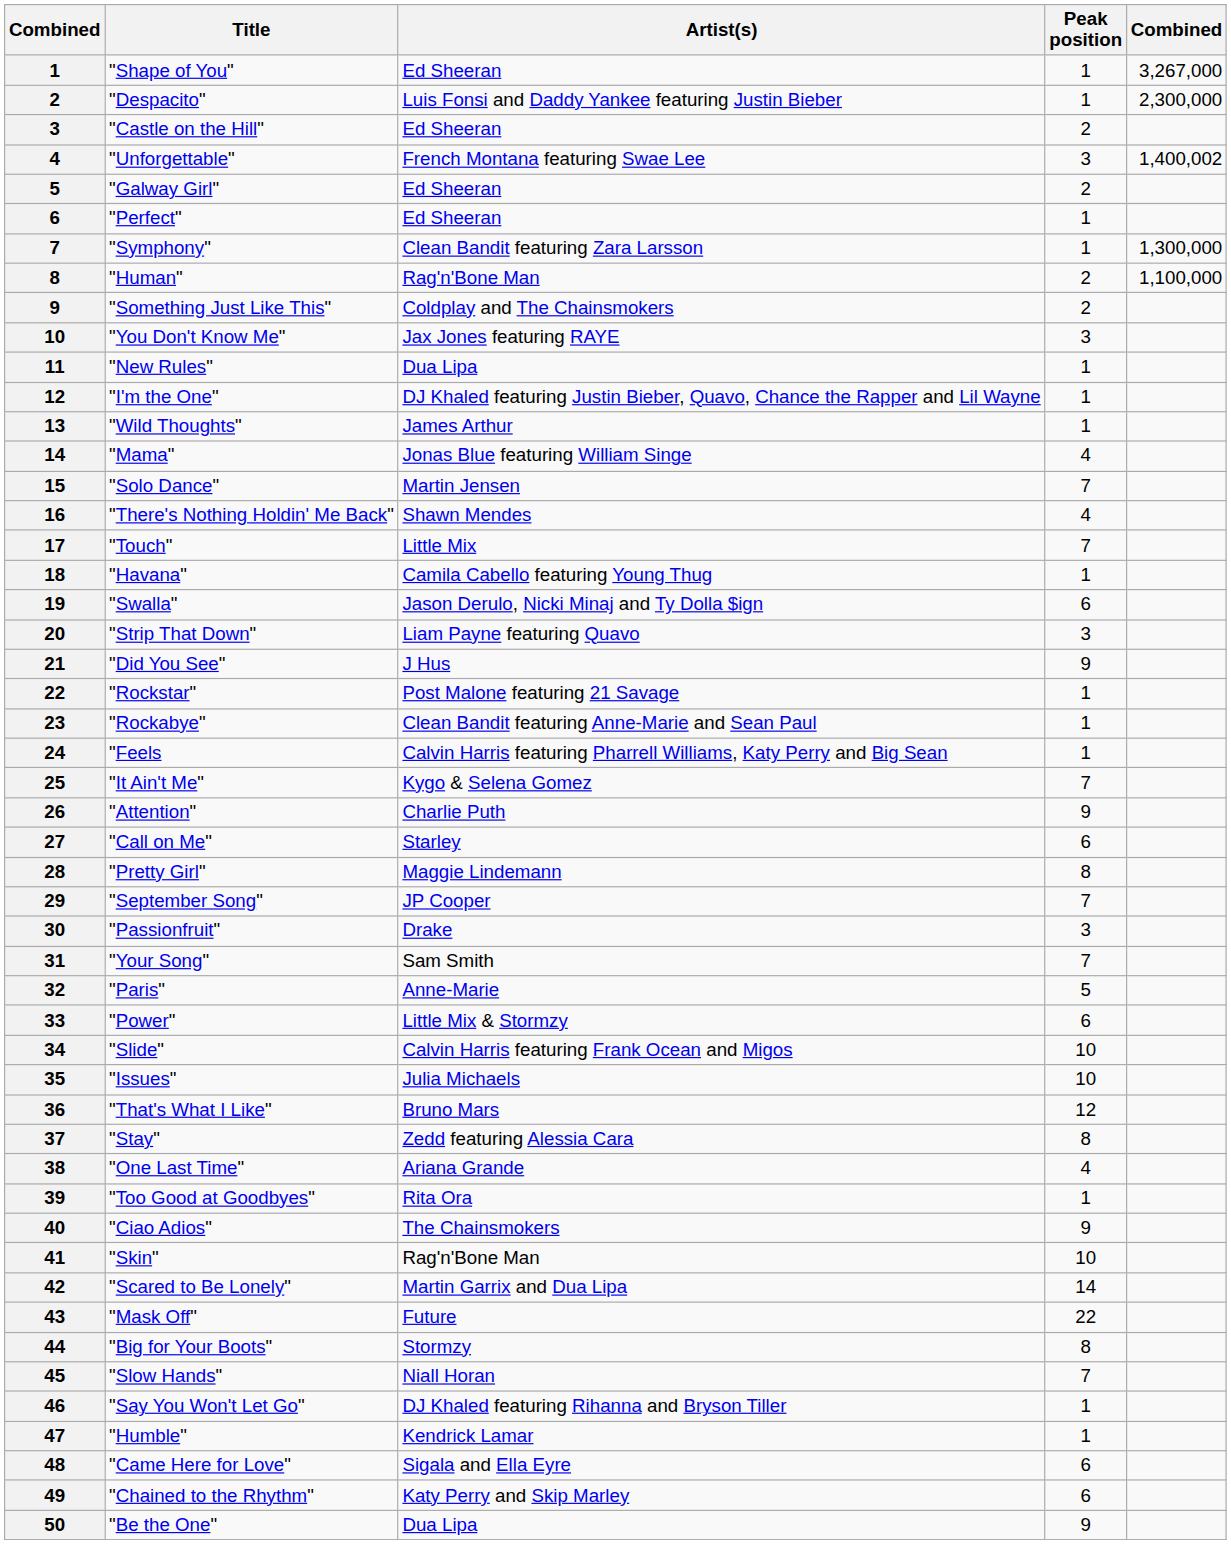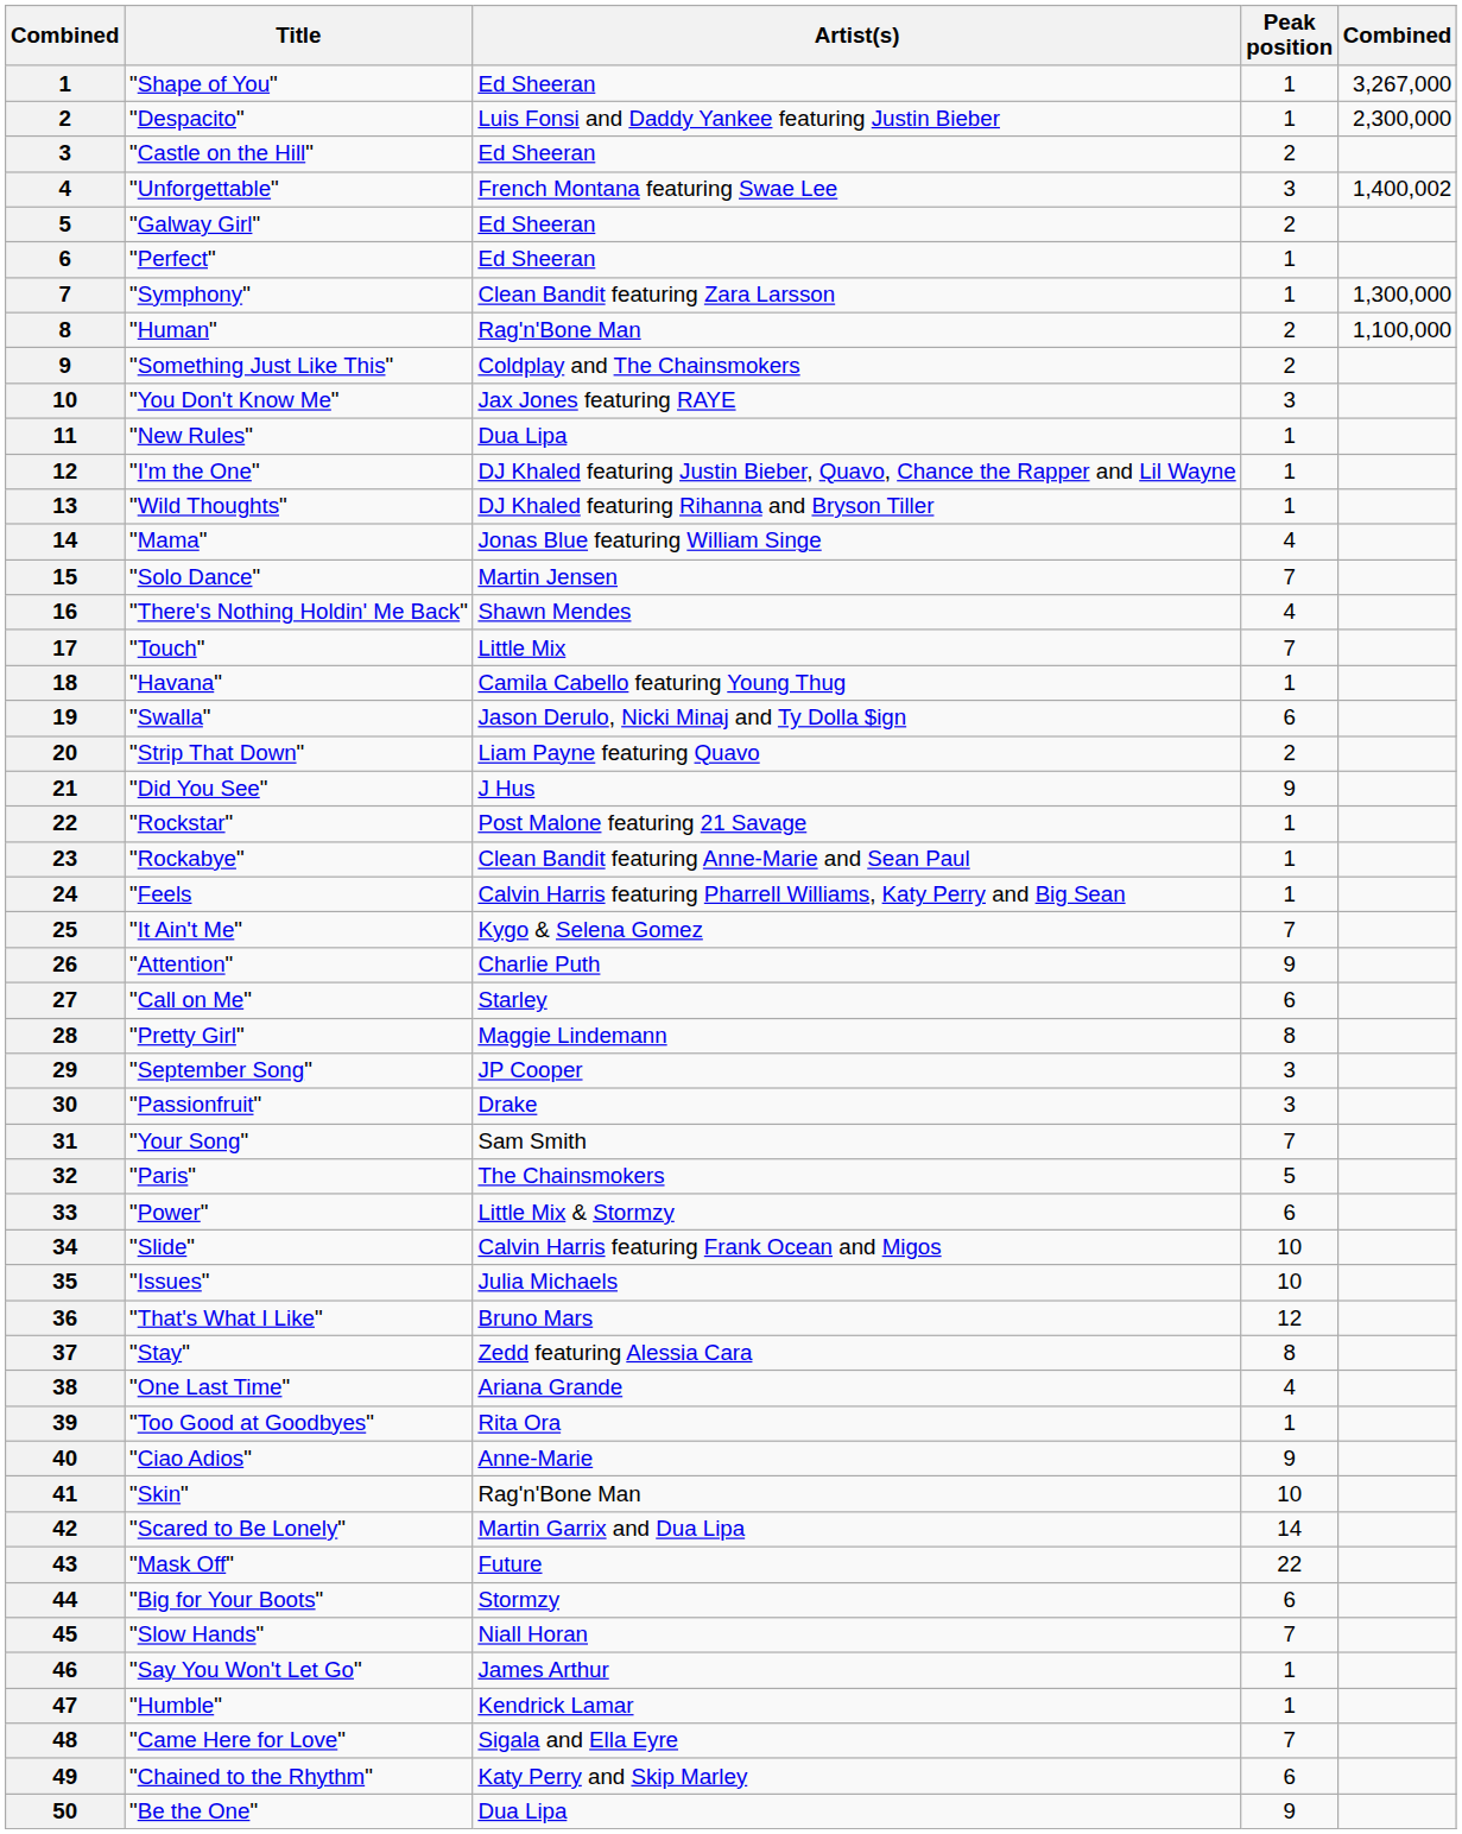 <table class="wikitable plainrowheaders sortable">
 <tr>
 <th scope=col>Combined</th>
 <th scope=col>Title</th>
 <th scope=col>Artist(s)</th>
 <th scope=col>Peak<br>position</th>
 <th scope=col>Combined</th>
 </tr>
 <tr>
 <th scope=row style="text-align:center;">1</th>
 <td>"<a href='#'>Shape of You</a>"</td>
 <td><a href='#'>Ed Sheeran</a></td>
 <td align="center">1</td>
 <td align="right">3,267,000</td>
 </tr>
 <tr>
 <th scope=row style="text-align:center;">2</th>
 <td>"<a href='#'>Despacito</a>"</td>
 <td><a href='#'>Luis Fonsi</a> and <a href='#'>Daddy Yankee</a> featuring <a href='#'>Justin Bieber</a></td>
 <td align="center">1</td>
 <td align="right">2,300,000</td>
 </tr>
 <tr>
 <th scope=row style="text-align:center;">3</th>
 <td>"<a href='#'>Castle on the Hill</a>"</td>
 <td><a href='#'>Ed Sheeran</a></td>
 <td align="center">2</td>
 <td align="right"></td>
 </tr>
 <tr>
 <th scope=row style="text-align:center;">4</th>
 <td>"<a href='#'>Unforgettable</a>"</td>
 <td><a href='#'>French Montana</a> featuring <a href='#'>Swae Lee</a></td>
 <td align="center">3</td>
 <td align="right">1,400,002</td>
 </tr>
 <tr>
 <th scope=row style="text-align:center;">5</th>
 <td>"<a href='#'>Galway Girl</a>"</td>
 <td><a href='#'>Ed Sheeran</a></td>
 <td align="center">2</td>
 <td align="right"></td>
 </tr>
 <tr>
 <th scope=row style="text-align:center;">6</th>
 <td>"<a href='#'>Perfect</a>"</td>
 <td><a href='#'>Ed Sheeran</a></td>
 <td align="center">1</td>
 <td align="right"></td>
 </tr>
 <tr>
 <th scope=row style="text-align:center;">7</th>
 <td>"<a href='#'>Symphony</a>"</td>
 <td><a href='#'>Clean Bandit</a> featuring <a href='#'>Zara Larsson</a></td>
 <td align="center">1</td>
 <td align="right">1,300,000</td>
 </tr>
 <tr>
 <th scope=row style="text-align:center;">8</th>
 <td>"<a href='#'>Human</a>"</td>
 <td><a href='#'>Rag'n'Bone Man</a></td>
 <td align="center">2</td>
 <td align="right">1,100,000</td>
 </tr>
 <tr>
 <th scope=row style="text-align:center;">9</th>
 <td>"<a href='#'>Something Just Like This</a>"</td>
 <td><a href='#'>Coldplay</a> and <a href='#'>The Chainsmokers</a></td>
 <td align="center">2</td>
 <td align="right"></td>
 </tr>
 <tr>
 <th scope=row style="text-align:center;">10</th>
 <td>"<a href='#'>You Don't Know Me</a>"</td>
 <td><a href='#'>Jax Jones</a> featuring <a href='#'>RAYE</a></td>
 <td align="center">3</td>
 <td align="right"></td>
 </tr>
 <tr>
 <th scope=row style="text-align:center;">11</th>
 <td>"<a href='#'>New Rules</a>"</td>
 <td><a href='#'>Dua Lipa</a></td>
 <td align="center">1</td>
 <td align="right"></td>
 </tr>
 <tr>
 <th scope=row style="text-align:center;">12</th>
 <td>"<a href='#'>I'm the One</a>"</td>
 <td><a href='#'>DJ Khaled</a> featuring <a href='#'>Justin Bieber</a>, <a href='#'>Quavo</a>, <a href='#'>Chance the Rapper</a> and <a href='#'>Lil Wayne</a></td>
 <td align="center">1</td>
 <td align="right"></td>
 </tr>
 <tr>
 <th scope=row style="text-align:center;">13</th>
 <td>"<a href='#'>Wild Thoughts</a>"</td>
-<td><a href='#'>James Arthur</a></td>
+<td><a href='#'>DJ Khaled</a> featuring <a href='#'>Rihanna</a> and <a href='#'>Bryson Tiller</a></td>
 <td align="center">1</td>
 <td align="right"></td>
 </tr>
 <tr>
 <th scope=row style="text-align:center;">14</th>
 <td>"<a href='#'>Mama</a>"</td>
 <td><a href='#'>Jonas Blue</a> featuring <a href='#'>William Singe</a></td>
 <td align="center">4</td>
 <td align="right"></td>
 </tr>
 <tr>
 <th scope=row style="text-align:center;">15</th>
 <td>"<a href='#'>Solo Dance</a>"</td>
 <td><a href='#'>Martin Jensen</a></td>
 <td align="center">7</td>
 <td align="right"></td>
 </tr>
 <tr>
 <th scope=row style="text-align:center;">16</th>
 <td>"<a href='#'>There's Nothing Holdin' Me Back</a>"</td>
 <td><a href='#'>Shawn Mendes</a></td>
 <td align="center">4</td>
 <td align="right"></td>
 </tr>
 <tr>
 <th scope=row style="text-align:center;">17</th>
 <td>"<a href='#'>Touch</a>"</td>
 <td><a href='#'>Little Mix</a></td>
 <td align="center">7</td>
 <td align="right"></td>
 </tr>
 <tr>
 <th scope=row style="text-align:center;">18</th>
 <td>"<a href='#'>Havana</a>"</td>
 <td><a href='#'>Camila Cabello</a> featuring <a href='#'>Young Thug</a></td>
 <td align="center">1</td>
 <td align="right"></td>
 </tr>
 <tr>
 <th scope=row style="text-align:center;">19</th>
 <td>"<a href='#'>Swalla</a>"</td>
 <td><a href='#'>Jason Derulo</a>, <a href='#'>Nicki Minaj</a> and <a href='#'>Ty Dolla $ign</a></td>
 <td align="center">6</td>
 <td align="right"></td>
 </tr>
 <tr>
 <th scope=row style="text-align:center;">20</th>
 <td>"<a href='#'>Strip That Down</a>"</td>
 <td><a href='#'>Liam Payne</a> featuring <a href='#'>Quavo</a></td>
-<td align="center">3</td>
+<td align="center">2</td>
 <td align="right"></td>
 </tr>
 <tr>
 <th scope=row style="text-align:center;">21</th>
 <td>"<a href='#'>Did You See</a>"</td>
 <td><a href='#'>J Hus</a></td>
 <td align="center">9</td>
 <td align="right"></td>
 </tr>
 <tr>
 <th scope=row style="text-align:center;">22</th>
 <td>"<a href='#'>Rockstar</a>"</td>
 <td><a href='#'>Post Malone</a> featuring <a href='#'>21 Savage</a></td>
 <td align="center">1</td>
 <td align="right"></td>
 </tr>
 <tr>
 <th scope=row style="text-align:center;">23</th>
 <td>"<a href='#'>Rockabye</a>"</td>
 <td><a href='#'>Clean Bandit</a> featuring <a href='#'>Anne-Marie</a> and <a href='#'>Sean Paul</a></td>
 <td align="center">1</td>
 <td align="right"></td>
 </tr>
 <tr>
 <th scope=row style="text-align:center;">24</th>
 <td>"<a href='#'>Feels</a></td>
 <td><a href='#'>Calvin Harris</a> featuring <a href='#'>Pharrell Williams</a>, <a href='#'>Katy Perry</a> and <a href='#'>Big Sean</a></td>
 <td align="center">1</td>
 <td align="right"></td>
 </tr>
 <tr>
 <th scope=row style="text-align:center;">25</th>
 <td>"<a href='#'>It Ain't Me</a>"</td>
 <td><a href='#'>Kygo</a> & <a href='#'>Selena Gomez</a></td>
 <td align="center">7</td>
 <td align="right"></td>
 </tr>
 <tr>
 <th scope=row style="text-align:center;">26</th>
 <td>"<a href='#'>Attention</a>"</td>
 <td><a href='#'>Charlie Puth</a></td>
 <td align="center">9</td>
 <td align="right"></td>
 </tr>
 <tr>
 <th scope=row style="text-align:center;">27</th>
 <td>"<a href='#'>Call on Me</a>"</td>
 <td><a href='#'>Starley</a></td>
 <td align="center">6</td>
 <td align="right"></td>
 </tr>
 <tr>
 <th scope=row style="text-align:center;">28</th>
 <td>"<a href='#'>Pretty Girl</a>"</td>
 <td><a href='#'>Maggie Lindemann</a></td>
 <td align="center">8</td>
 <td align="right"></td>
 </tr>
 <tr>
 <th scope=row style="text-align:center;">29</th>
 <td>"<a href='#'>September Song</a>"</td>
 <td><a href='#'>JP Cooper</a></td>
-<td align="center">7</td>
+<td align="center">3</td>
 <td align="right"></td>
 </tr>
 <tr>
 <th scope=row style="text-align:center;">30</th>
 <td>"<a href='#'>Passionfruit</a>"</td>
 <td><a href='#'>Drake</a></td>
 <td align="center">3</td>
 <td align="right"></td>
 </tr>
 <tr>
 <th scope=row style="text-align:center;">31</th>
 <td>"<a href='#'>Your Song</a>"</td>
 <td>Sam Smith</td>
 <td align="center">7</td>
 <td align="right"></td>
 </tr>
 <tr>
 <th scope=row style="text-align:center;">32</th>
 <td>"<a href='#'>Paris</a>"</td>
-<td><a href='#'>Anne-Marie</a></td>
+<td><a href='#'>The Chainsmokers</a></td>
 <td align="center">5</td>
 <td align="right"></td>
 </tr>
 <tr>
 <th scope=row style="text-align:center;">33</th>
 <td>"<a href='#'>Power</a>"</td>
 <td><a href='#'>Little Mix</a> & <a href='#'>Stormzy</a></td>
 <td align="center">6</td>
 <td align="right"></td>
 </tr>
 <tr>
 <th scope=row style="text-align:center;">34</th>
 <td>"<a href='#'>Slide</a>"</td>
 <td><a href='#'>Calvin Harris</a> featuring <a href='#'>Frank Ocean</a> and <a href='#'>Migos</a></td>
 <td align="center">10</td>
 <td align="right"></td>
 </tr>
 <tr>
 <th scope=row style="text-align:center;">35</th>
 <td>"<a href='#'>Issues</a>"</td>
 <td><a href='#'>Julia Michaels</a></td>
 <td align="center">10</td>
 <td align="right"></td>
 </tr>
 <tr>
 <th scope=row style="text-align:center;">36</th>
 <td>"<a href='#'>That's What I Like</a>"</td>
 <td><a href='#'>Bruno Mars</a></td>
 <td align="center">12</td>
 <td align="right"></td>
 </tr>
 <tr>
 <th scope=row style="text-align:center;">37</th>
 <td>"<a href='#'>Stay</a>"</td>
 <td><a href='#'>Zedd</a> featuring <a href='#'>Alessia Cara</a></td>
 <td align="center">8</td>
 <td align="right"></td>
 </tr>
 <tr>
 <th scope=row style="text-align:center;">38</th>
 <td>"<a href='#'>One Last Time</a>"</td>
 <td><a href='#'>Ariana Grande</a></td>
 <td align="center">4</td>
 <td align="right"></td>
 </tr>
 <tr>
 <th scope=row style="text-align:center;">39</th>
 <td>"<a href='#'>Too Good at Goodbyes</a>"</td>
 <td><a href='#'>Rita Ora</a></td>
 <td align="center">1</td>
 <td align="right"></td>
 </tr>
 <tr>
 <th scope=row style="text-align:center;">40</th>
 <td>"<a href='#'>Ciao Adios</a>"</td>
-<td><a href='#'>The Chainsmokers</a></td>
+<td><a href='#'>Anne-Marie</a></td>
 <td align="center">9</td>
 <td align="right"></td>
 </tr>
 <tr>
 <th scope=row style="text-align:center;">41</th>
 <td>"<a href='#'>Skin</a>"</td>
 <td>Rag'n'Bone Man</td>
 <td align="center">10</td>
 <td align="right"></td>
 </tr>
 <tr>
 <th scope=row style="text-align:center;">42</th>
 <td>"<a href='#'>Scared to Be Lonely</a>"</td>
 <td><a href='#'>Martin Garrix</a> and <a href='#'>Dua Lipa</a></td>
 <td align="center">14</td>
 <td align="right"></td>
 </tr>
 <tr>
 <th scope=row style="text-align:center;">43</th>
 <td>"<a href='#'>Mask Off</a>"</td>
 <td><a href='#'>Future</a></td>
 <td align="center">22</td>
 <td align="right"></td>
 </tr>
 <tr>
 <th scope=row style="text-align:center;">44</th>
 <td>"<a href='#'>Big for Your Boots</a>"</td>
 <td><a href='#'>Stormzy</a></td>
-<td align="center">8</td>
+<td align="center">6</td>
 <td align="right"></td>
 </tr>
 <tr>
 <th scope=row style="text-align:center;">45</th>
 <td>"<a href='#'>Slow Hands</a>"</td>
 <td><a href='#'>Niall Horan</a></td>
 <td align="center">7</td>
 <td align="right"></td>
 </tr>
 <tr>
 <th scope=row style="text-align:center;">46</th>
 <td>"<a href='#'>Say You Won't Let Go</a>"</td>
-<td><a href='#'>DJ Khaled</a> featuring <a href='#'>Rihanna</a> and <a href='#'>Bryson Tiller</a></td>
+<td><a href='#'>James Arthur</a></td>
 <td align="center">1</td>
 <td align="right"></td>
 </tr>
 <tr>
 <th scope=row style="text-align:center;">47</th>
 <td>"<a href='#'>Humble</a>"</td>
 <td><a href='#'>Kendrick Lamar</a></td>
 <td align="center">1</td>
 <td align="right"></td>
 </tr>
 <tr>
 <th scope=row style="text-align:center;">48</th>
 <td>"<a href='#'>Came Here for Love</a>"</td>
 <td><a href='#'>Sigala</a> and <a href='#'>Ella Eyre</a></td>
-<td align="center">6</td>
+<td align="center">7</td>
 <td align="right"></td>
 </tr>
 <tr>
 <th scope=row style="text-align:center;">49</th>
 <td>"<a href='#'>Chained to the Rhythm</a>"</td>
 <td><a href='#'>Katy Perry</a> and <a href='#'>Skip Marley</a></td>
 <td align="center">6</td>
 <td align="right"></td>
 </tr>
 <tr>
 <th scope=row style="text-align:center;">50</th>
 <td>"<a href='#'>Be the One</a>"</td>
 <td><a href='#'>Dua Lipa</a></td>
 <td align="center">9</td>
 <td align="right"></td>
 </tr>
 </table>
